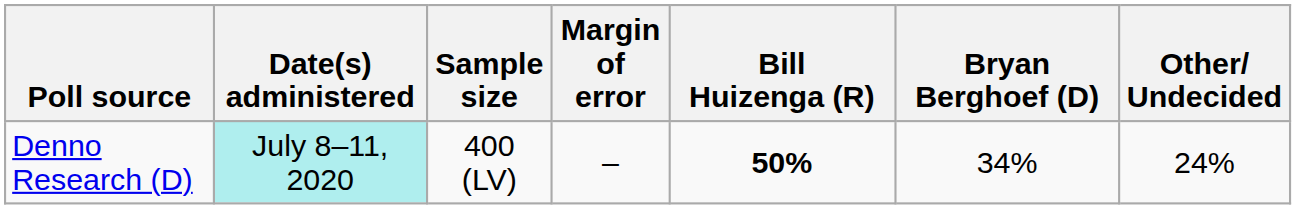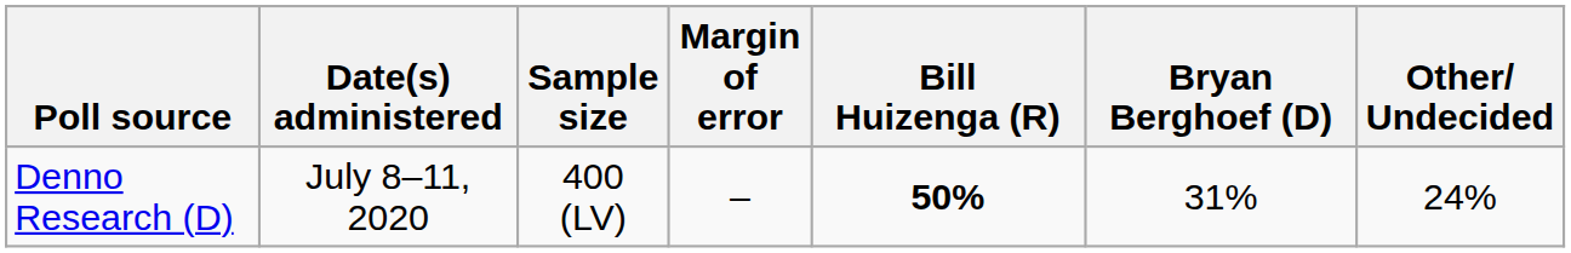 <table class="wikitable" style="font-size:90%;text-align:center;">
 <tr valign=bottom>
 <th>Poll source</th>
 <th>Date(s)<br>administered</th>
 <th>Sample<br>size</th>
 <th>Margin<br>of error</th>
 <th style="width:100px;">Bill<br>Huizenga (R)</th>
 <th style="width:100px;">Bryan<br>Berghoef (D)</th>
 <th>Other/<br>Undecided</th>
 </tr>
 <tr>
 <td style="text-align:left;"><a href='#'>Denno Research (D)</a></td>
-<td style="background: paleturquoise;">July 8–11, 2020</td>
+<td>July 8–11, 2020</td>
 <td>400 (LV)</td>
 <td>–</td>
 <td><strong>50%</strong></td>
-<td>34%</td>
+<td>31%</td>
 <td>24%</td>
 </tr>
 </table>
